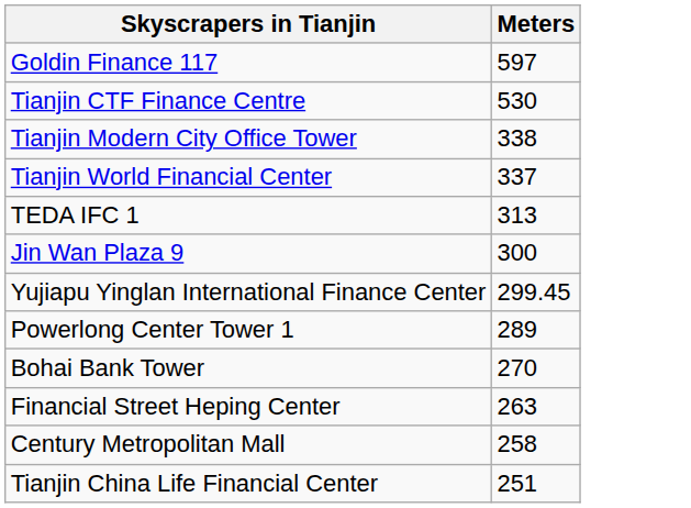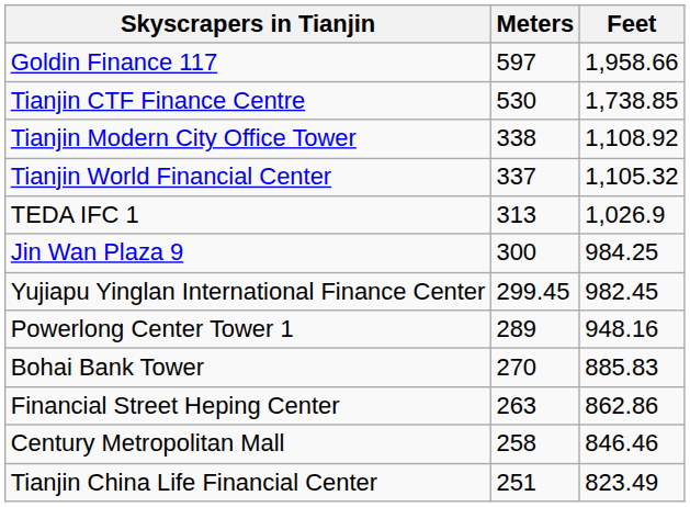 <table class="wikitable">
 <tr>
 <th>Skyscrapers in Tianjin</th>
 <th>Meters</th>
+<th>Feet</th>
 </tr>
 <tr>
 <td><a href='#'>Goldin Finance 117</a></td>
 <td>597</td>
+<td>1,958.66</td>
 </tr>
 <tr>
 <td><a href='#'>Tianjin CTF Finance Centre</a></td>
 <td>530</td>
+<td>1,738.85</td>
 </tr>
 <tr>
 <td><a href='#'>Tianjin Modern City Office Tower</a></td>
 <td>338</td>
+<td>1,108.92</td>
 </tr>
 <tr>
 <td><a href='#'>Tianjin World Financial Center</a></td>
 <td>337</td>
+<td>1,105.32</td>
 </tr>
 <tr>
 <td>TEDA IFC 1</td>
 <td>313</td>
+<td>1,026.9</td>
 </tr>
 <tr>
 <td><a href='#'>Jin Wan Plaza 9</a></td>
 <td>300</td>
+<td>984.25</td>
 </tr>
 <tr>
 <td>Yujiapu Yinglan International Finance Center</td>
 <td>299.45</td>
+<td>982.45</td>
 </tr>
 <tr>
 <td>Powerlong Center Tower 1</td>
 <td>289</td>
+<td>948.16</td>
 </tr>
 <tr>
 <td>Bohai Bank Tower</td>
 <td>270</td>
+<td>885.83</td>
 </tr>
 <tr>
 <td>Financial Street Heping Center</td>
 <td>263</td>
+<td>862.86</td>
 </tr>
 <tr>
 <td>Century Metropolitan Mall</td>
 <td>258</td>
+<td>846.46</td>
 </tr>
 <tr>
 <td>Tianjin China Life Financial Center</td>
 <td>251</td>
+<td>823.49</td>
 </tr>
 </table>
